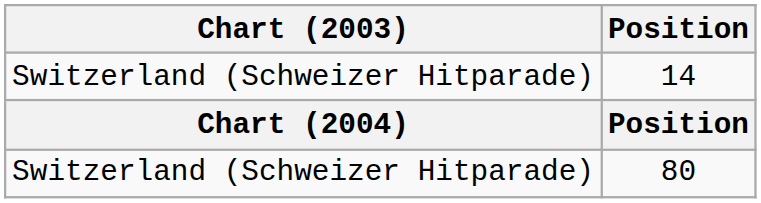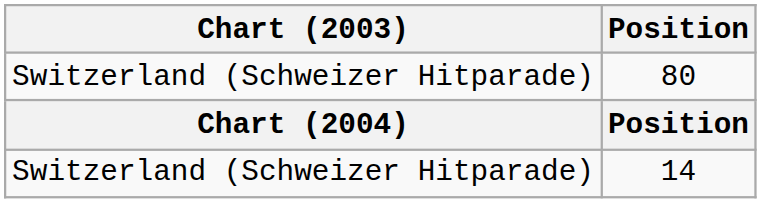 <table class="wikitable">
 <tr>
 <th>Chart (2003)</th>
 <th>Position</th>
 </tr>
 <tr>
 <td>Switzerland (Schweizer Hitparade)</td>
-<td align="center">14</td>
+<td align="center">80</td>
 </tr>
 <tr>
 <th>Chart (2004)</th>
 <th>Position</th>
 </tr>
 <tr>
 <td>Switzerland (Schweizer Hitparade)</td>
-<td align="center">80</td>
+<td align="center">14</td>
 </tr>
 </table>
